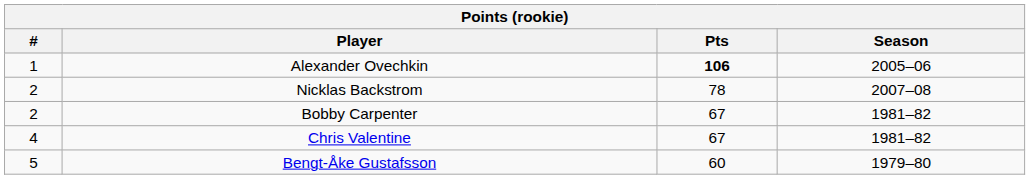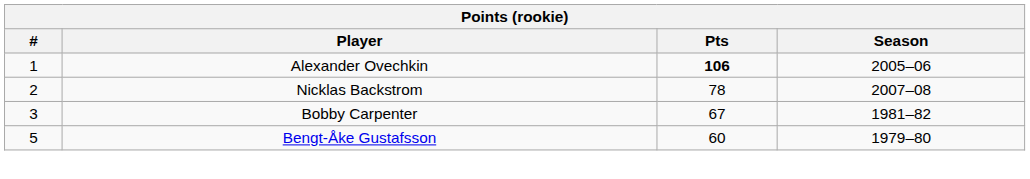 <table class="wikitable" style="text-align: center; font-size: 95%" width="80%">
 <tr>
 <th colspan="4">Points (rookie)</th>
 </tr>
 <tr>
 <th>#</th>
 <th>Player</th>
 <th>Pts</th>
 <th>Season</th>
 </tr>
 <tr>
 <td>1</td>
 <td>Alexander Ovechkin</td>
 <td><strong>106</strong></td>
 <td>2005–06</td>
 </tr>
 <tr>
 <td>2</td>
 <td>Nicklas Backstrom</td>
 <td>78</td>
 <td>2007–08</td>
 </tr>
 <tr>
-<td>2</td>
+<td>3</td>
 <td>Bobby Carpenter</td>
-<td>67</td>
-<td>1981–82</td>
-</tr>
-<tr>
-<td>4</td>
-<td><a href='#'>Chris Valentine</a></td>
 <td>67</td>
 <td>1981–82</td>
 </tr>
 <tr>
 <td>5</td>
 <td><a href='#'>Bengt-Åke Gustafsson</a></td>
 <td>60</td>
 <td>1979–80</td>
 </tr>
 </table>
